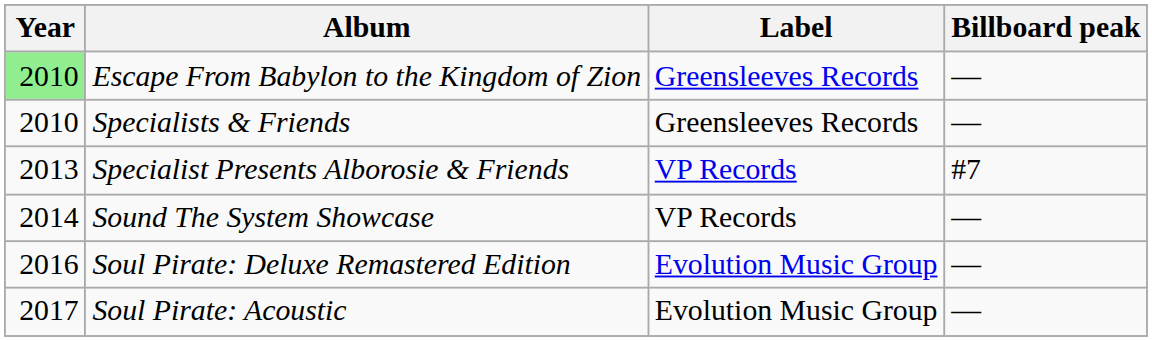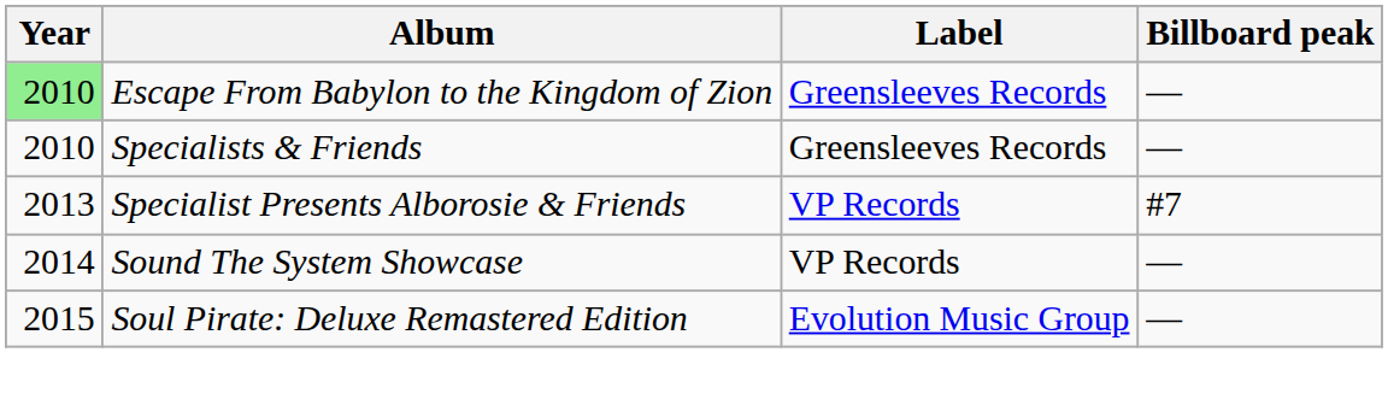 <table class="wikitable">
 <tr>
 <th>Year</th>
 <th>Album</th>
 <th>Label</th>
 <th>Billboard peak</th>
 </tr>
 <tr>
 <td style="background: lightgreen;"> 2010</td>
 <td><em>Escape From Babylon to the Kingdom of Zion</em></td>
 <td><a href='#'>Greensleeves Records</a></td>
 <td>—</td>
 </tr>
 <tr>
 <td> 2010</td>
 <td><em>Specialists & Friends</em></td>
 <td>Greensleeves Records</td>
 <td>—</td>
 </tr>
 <tr>
 <td> 2013</td>
 <td><em>Specialist Presents Alborosie & Friends</em></td>
 <td><a href='#'>VP Records</a></td>
 <td>#7</td>
 </tr>
 <tr>
 <td> 2014</td>
 <td><em>Sound The System Showcase</em></td>
 <td>VP Records</td>
 <td>—</td>
 </tr>
 <tr>
-<td> 2016</td>
+<td> 2015</td>
 <td><em>Soul Pirate: Deluxe Remastered Edition</em></td>
 <td><a href='#'>Evolution Music Group</a></td>
 <td>—</td>
 </tr>
-<tr>
-<td> 2017</td>
-<td><em>Soul Pirate: Acoustic</em></td>
-<td>Evolution Music Group</td>
-<td>—</td>
-</tr>
 </table>
